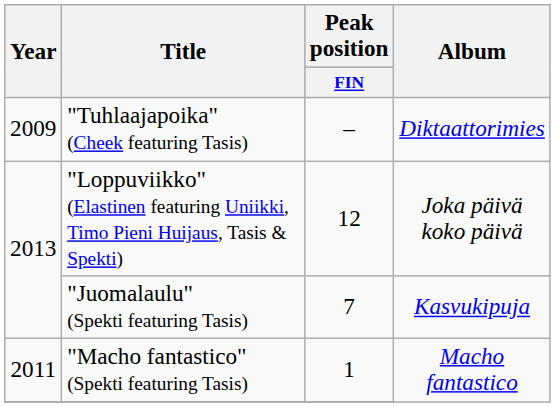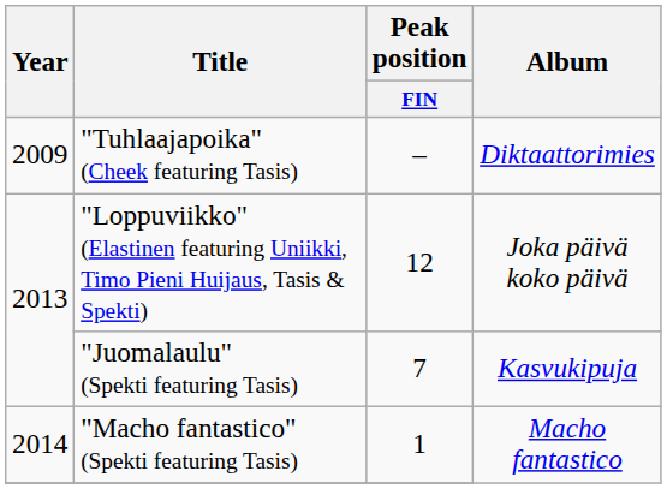 <table class="wikitable">
 <tr>
 <th align="center" rowspan="2" width="10">Year</th>
 <th align="center" rowspan="2" width="160">Title</th>
 <th align="center" colspan="1" width="20">Peak position</th>
 <th align="center" rowspan="2" width="70">Album</th>
 </tr>
 <tr>
 <th scope="col" style="width:3em;font-size:75%;"><a href='#'>FIN</a></th>
 </tr>
 <tr>
 <td style="text-align:center;">2009</td>
 <td>"Tuhlaajapoika"<br><small>(<a href='#'>Cheek</a> featuring Tasis)</small></td>
 <td style="text-align:center;">–</td>
 <td style="text-align:center;"><em><a href='#'>Diktaattorimies</a></em></td>
 </tr>
 <tr>
 <td style="text-align:center;" rowspan=2>2013</td>
 <td>"Loppuviikko"<br><small>(<a href='#'>Elastinen</a> featuring <a href='#'>Uniikki</a>, <br><a href='#'>Timo Pieni Huijaus</a>, Tasis & <a href='#'>Spekti</a>)</small></td>
 <td style="text-align:center;">12</td>
 <td style="text-align:center;"><em>Joka päivä koko päivä</em></td>
 </tr>
 <tr>
 <td>"Juomalaulu"<br><small>(Spekti featuring Tasis)</small></td>
 <td style="text-align:center;">7</td>
 <td style="text-align:center;"><em><a href='#'>Kasvukipuja</a></em></td>
 </tr>
 <tr>
-<td style="text-align:center;" rowspan=1>2011</td>
+<td style="text-align:center;" rowspan=1>2014</td>
 <td>"Macho fantastico"<br><small>(Spekti featuring Tasis)</small></td>
 <td style="text-align:center;">1</td>
 <td style="text-align:center;" rowspan=3><em><a href='#'>Macho fantastico</a></em></td>
 </tr>
 <tr>
 </tr>
 </table>
